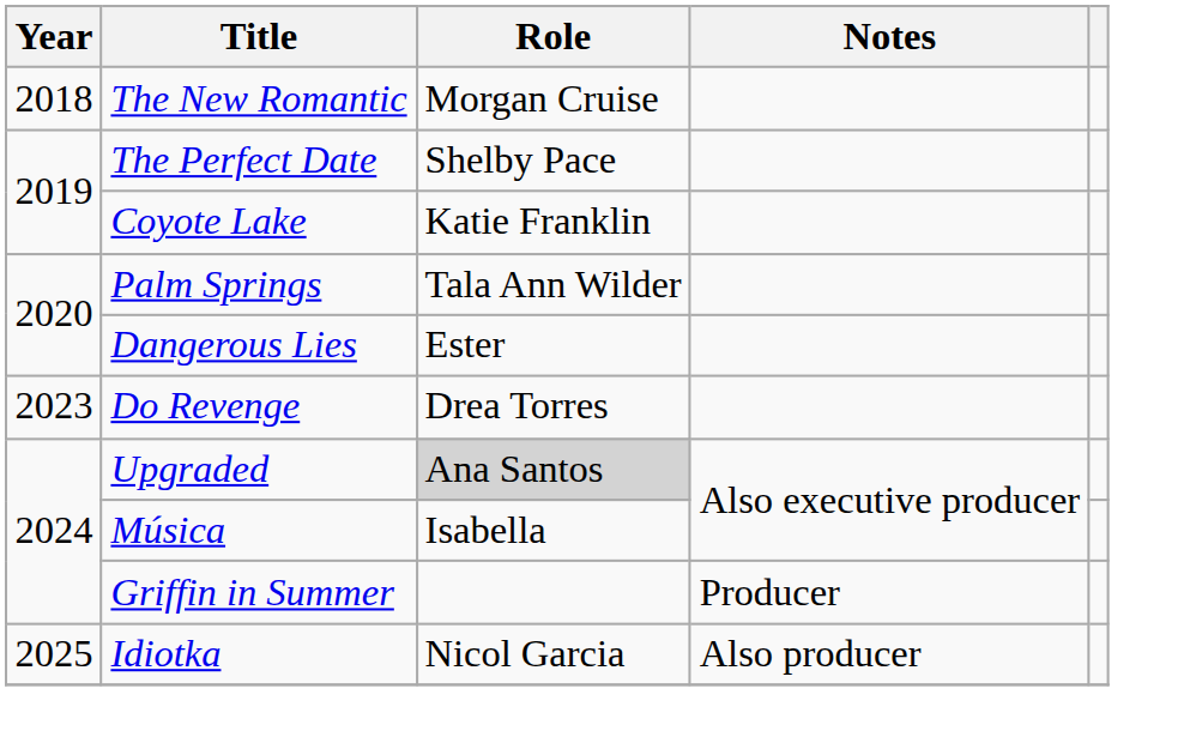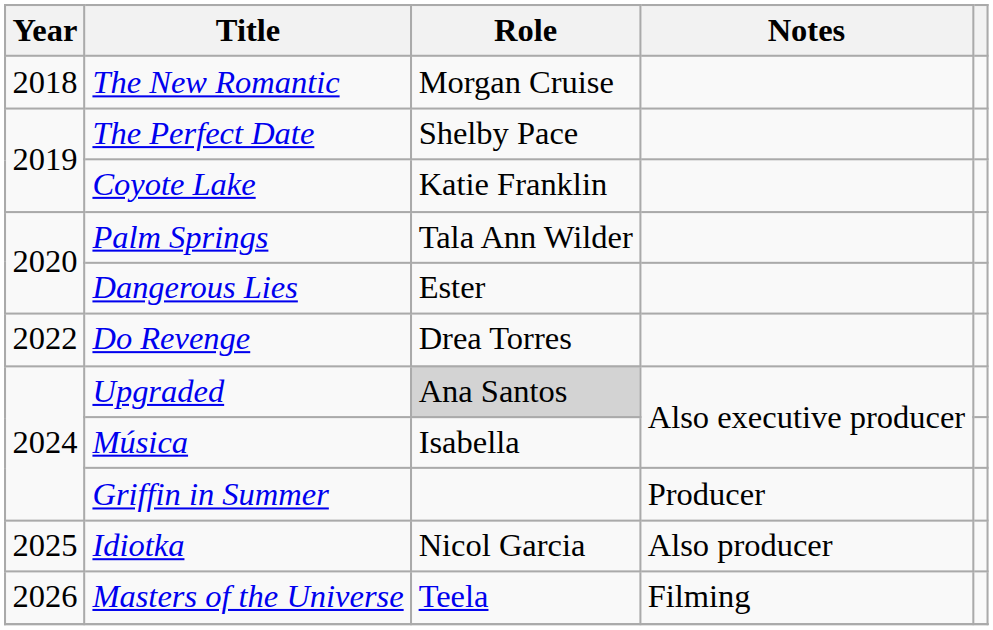 <table class="wikitable">
 <tr>
 <th>Year</th>
 <th>Title</th>
 <th>Role</th>
 <th class="unsortable">Notes</th>
 <th class="unsortable"></th>
 </tr>
 <tr>
 <td>2018</td>
 <td><em><a href='#'>The New Romantic</a></em></td>
 <td>Morgan Cruise</td>
 <td></td>
 <td></td>
 </tr>
 <tr>
 <td rowspan="2">2019</td>
 <td><em><a href='#'>The Perfect Date</a></em></td>
 <td>Shelby Pace</td>
 <td></td>
 <td></td>
 </tr>
 <tr>
 <td><em><a href='#'>Coyote Lake</a></em></td>
 <td>Katie Franklin</td>
 <td></td>
 <td></td>
 </tr>
 <tr>
 <td rowspan="2">2020</td>
 <td><em><a href='#'>Palm Springs</a></em></td>
 <td>Tala Ann Wilder</td>
 <td></td>
 <td></td>
 </tr>
 <tr>
 <td><em><a href='#'>Dangerous Lies</a></em></td>
 <td>Ester</td>
 <td></td>
 <td></td>
 </tr>
 <tr>
-<td>2023</td>
+<td>2022</td>
 <td><em><a href='#'>Do Revenge</a></em></td>
 <td>Drea Torres</td>
 <td></td>
 <td></td>
 </tr>
 <tr>
 <td rowspan="3">2024</td>
 <td><em><a href='#'>Upgraded</a></em></td>
 <td style="background: lightgrey;">Ana Santos</td>
 <td rowspan="2">Also executive producer</td>
 <td></td>
 </tr>
 <tr>
 <td><em><a href='#'>Música</a></em></td>
 <td>Isabella</td>
 <td></td>
 </tr>
 <tr>
 <td><em><a href='#'>Griffin in Summer</a></em></td>
 <td></td>
 <td>Producer</td>
 <td></td>
 </tr>
 <tr>
 <td>2025</td>
 <td><em><a href='#'>Idiotka</a></em></td>
 <td>Nicol Garcia</td>
 <td>Also producer</td>
 <td></td>
 </tr>
 <tr>
+<td>2026</td>
+<td><em><a href='#'>Masters of the Universe</a></em></td>
+<td><a href='#'>Teela</a></td>
+<td>Filming</td>
+<td></td>
+</tr>
+<tr>
 </tr>
 </table>
